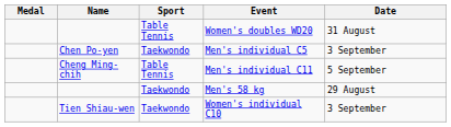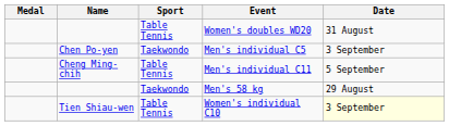 <table class = "wikitable sortable" style = "font-size:95%">
 <tr>
 <th style = "width:6em">Medal</th>
 <th style = "width:10em">Name</th>
 <th style = "width:7em">Sport</th>
 <th style = "width:15em">Event</th>
 <th style = "width:15em">Date</th>
 </tr>
 <tr>
 <td></td>
 <td> <br> </td>
 <td><a href='#'> Table Tennis</a></td>
 <td><a href='#'> Women's doubles WD20</a></td>
 <td>31 August</td>
 </tr>
 <tr>
 <td></td>
 <td><a href='#'>Chen Po-yen</a></td>
 <td><a href='#'> Taekwondo</a></td>
 <td><a href='#'>Men's individual C5</a></td>
 <td>3 September</td>
 </tr>
 <tr>
 <td></td>
 <td><a href='#'>Cheng Ming-chih</a></td>
 <td><a href='#'> Table Tennis</a></td>
 <td><a href='#'>Men's individual C11</a></td>
 <td>5 September</td>
 </tr>
 <tr>
 <td></td>
 <td></td>
 <td><a href='#'> Taekwondo</a></td>
 <td><a href='#'>Men's 58 kg</a></td>
 <td>29 August</td>
 </tr>
 <tr>
 <td></td>
 <td><a href='#'>Tien Shiau-wen</a></td>
-<td><a href='#'> Taekwondo</a></td>
+<td><a href='#'>Table Tennis</a></td>
 <td><a href='#'>Women's individual C10</a></td>
-<td>3 September</td>
+<td style="background: lightyellow;">3 September</td>
 </tr>
 </table>
